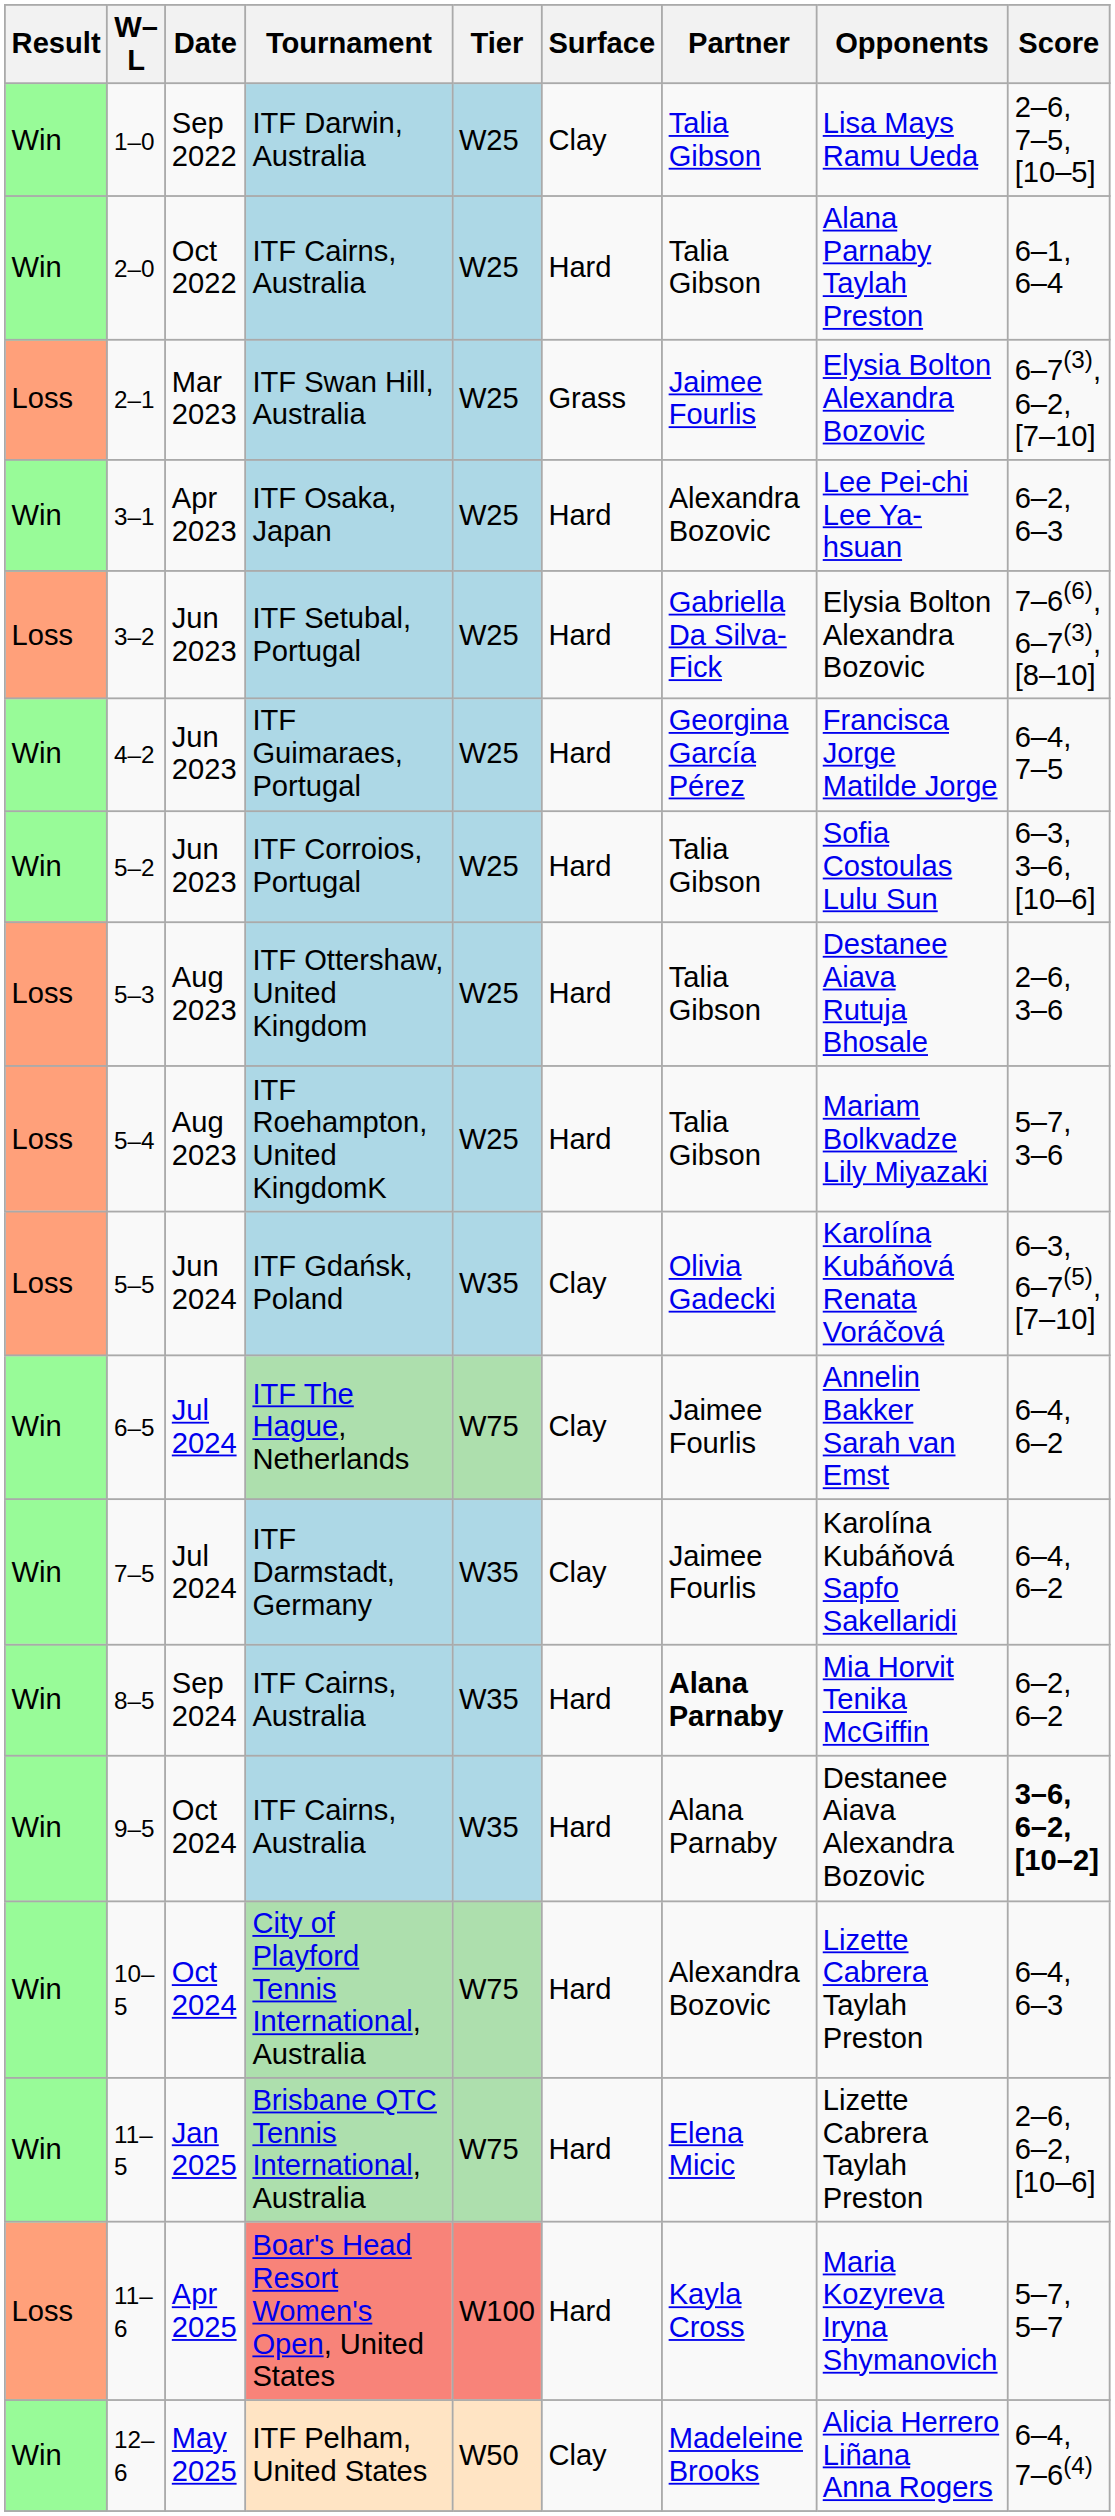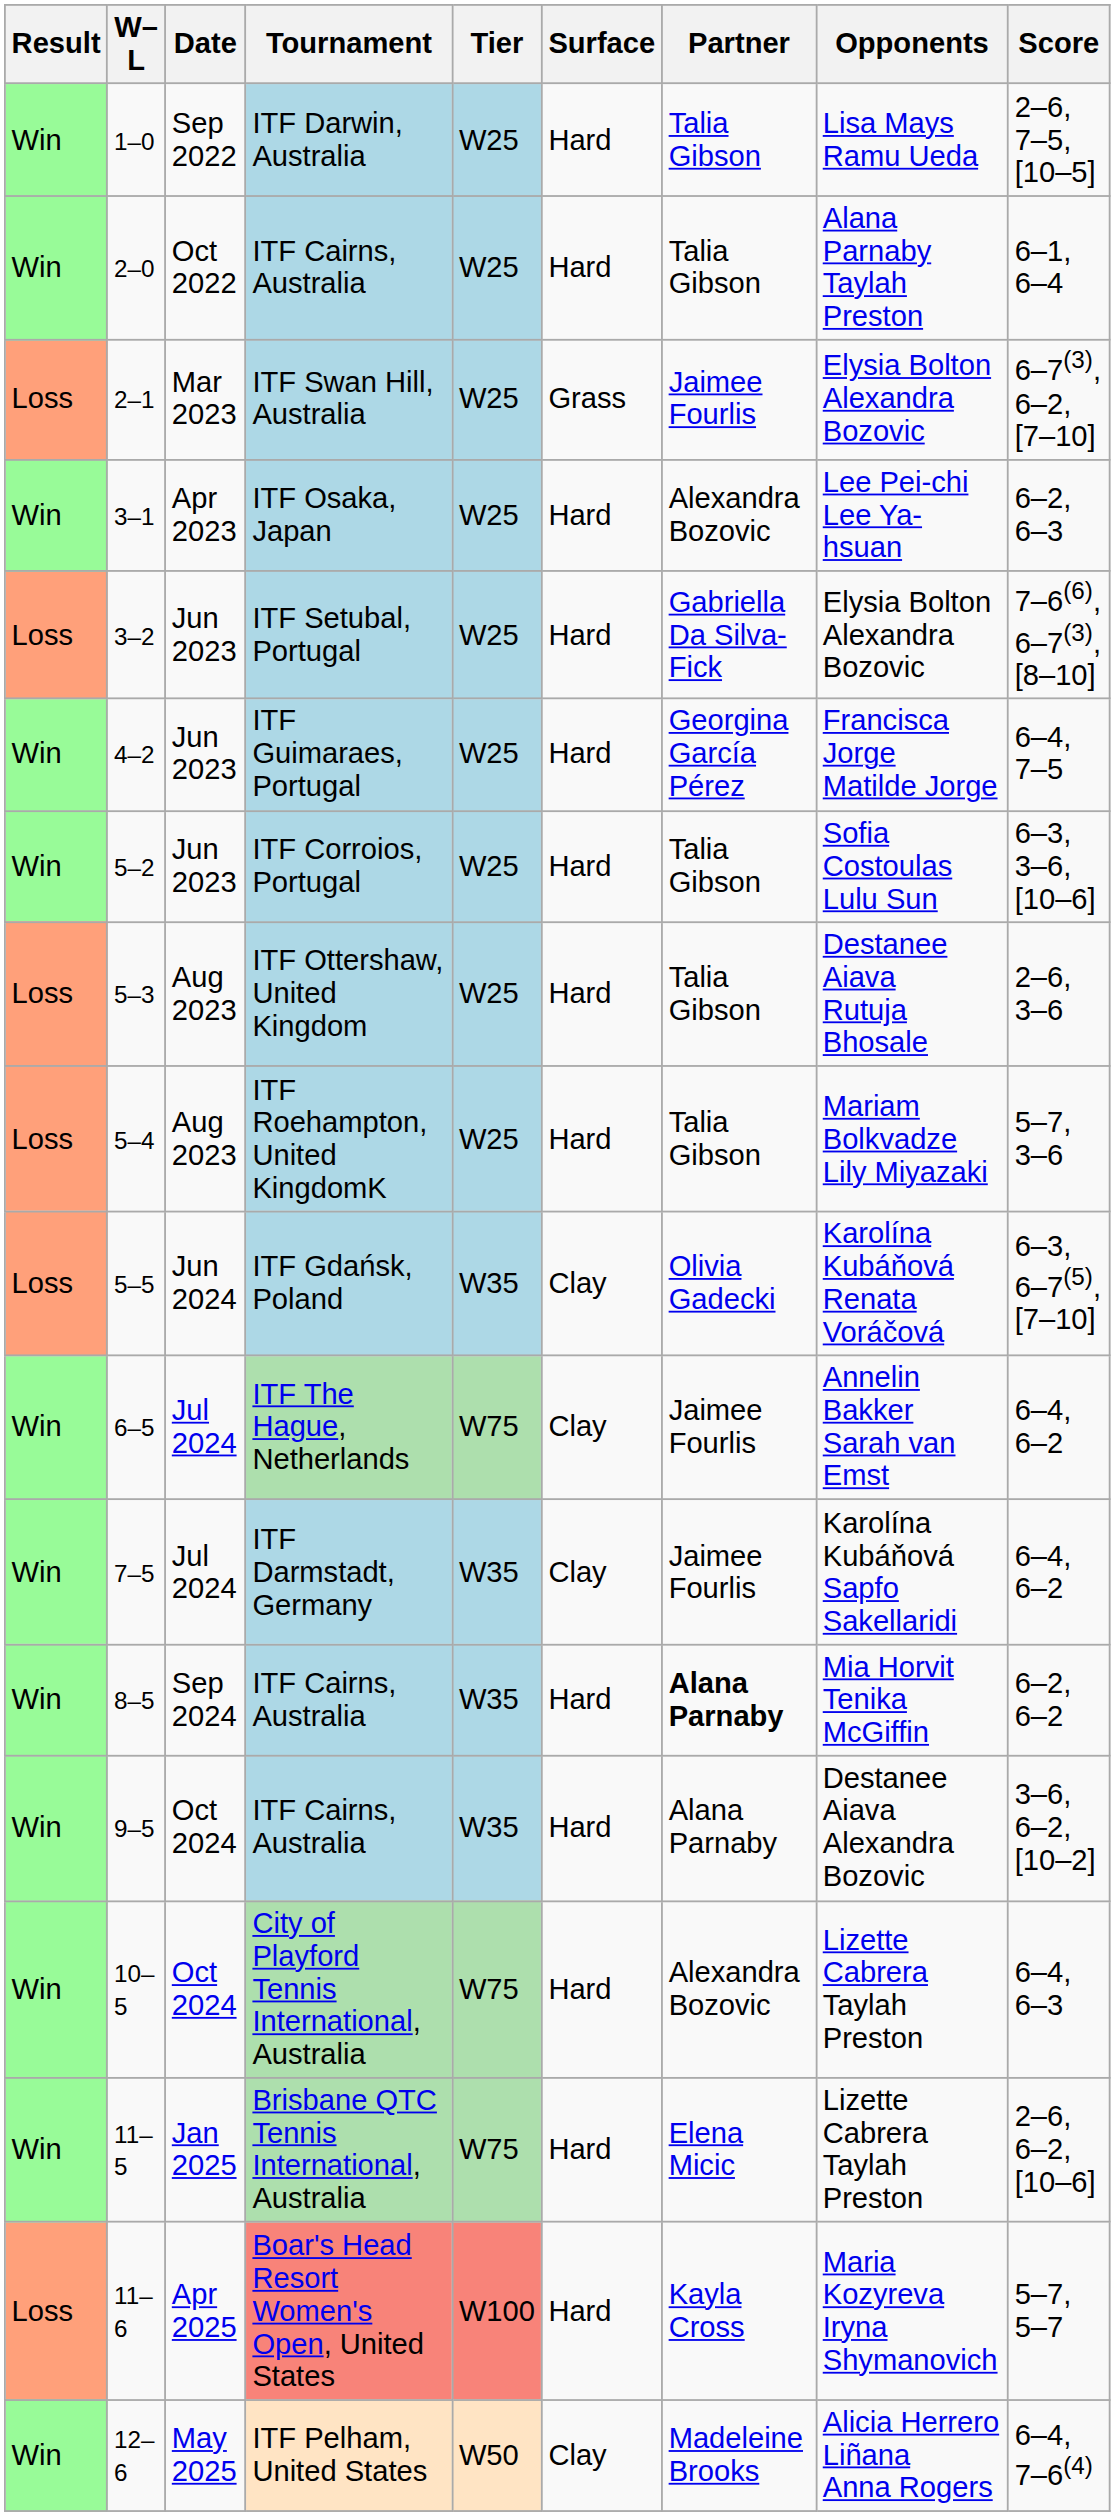 <table class="sortable wikitable">
 <tr>
 <th>Result</th>
 <th class="unsortable">W–L</th>
 <th>Date</th>
 <th>Tournament</th>
 <th>Tier</th>
 <th>Surface</th>
 <th>Partner</th>
 <th>Opponents</th>
 <th class="unsortable">Score</th>
 </tr>
 <tr>
 <td style="background:#98fb98;">Win</td>
 <td><small>1–0</small></td>
 <td>Sep 2022</td>
 <td style="background:lightblue;">ITF Darwin, Australia</td>
 <td style="background:lightblue;">W25</td>
-<td>Clay</td>
+<td>Hard</td>
 <td> <a href='#'>Talia Gibson</a></td>
 <td> <a href='#'>Lisa Mays</a> <br>  <a href='#'>Ramu Ueda</a></td>
 <td>2–6, 7–5, [10–5]</td>
 </tr>
 <tr>
 <td style="background:#98fb98;">Win</td>
 <td><small>2–0</small></td>
 <td>Oct 2022</td>
 <td style="background:lightblue;">ITF Cairns, Australia</td>
 <td style="background:lightblue;">W25</td>
 <td>Hard</td>
 <td> Talia Gibson</td>
 <td> <a href='#'>Alana Parnaby</a> <br>  <a href='#'>Taylah Preston</a></td>
 <td>6–1, 6–4</td>
 </tr>
 <tr>
 <td style="background:#ffa07a;">Loss</td>
 <td><small>2–1</small></td>
 <td>Mar 2023</td>
 <td style="background:lightblue;">ITF Swan Hill, Australia</td>
 <td style="background:lightblue;">W25</td>
 <td>Grass</td>
 <td> <a href='#'>Jaimee Fourlis</a></td>
 <td> <a href='#'>Elysia Bolton</a> <br>  <a href='#'>Alexandra Bozovic</a></td>
 <td>6–7<sup>(3)</sup>, 6–2, [7–10]</td>
 </tr>
 <tr>
 <td style="background:#98fb98;">Win</td>
 <td><small>3–1</small></td>
 <td>Apr 2023</td>
 <td style="background:lightblue;">ITF Osaka, Japan</td>
 <td style="background:lightblue;">W25</td>
 <td>Hard</td>
 <td> Alexandra Bozovic</td>
 <td> <a href='#'>Lee Pei-chi</a> <br>  <a href='#'>Lee Ya-hsuan</a></td>
 <td>6–2, 6–3</td>
 </tr>
 <tr>
 <td style="background:#ffa07a;">Loss</td>
 <td><small>3–2</small></td>
 <td>Jun 2023</td>
 <td style="background:lightblue">ITF Setubal, Portugal</td>
 <td style="background:lightblue">W25</td>
 <td>Hard</td>
 <td> <a href='#'>Gabriella Da Silva-Fick</a></td>
 <td> Elysia Bolton <br>  Alexandra Bozovic</td>
 <td>7–6<sup>(6)</sup>, 6–7<sup>(3)</sup>, [8–10]</td>
 </tr>
 <tr>
 <td style="background:#98fb98;">Win</td>
 <td><small>4–2</small></td>
 <td>Jun 2023</td>
 <td style="background:lightblue">ITF Guimaraes, Portugal</td>
 <td style="background:lightblue">W25</td>
 <td>Hard</td>
 <td> <a href='#'>Georgina García Pérez</a></td>
 <td> <a href='#'>Francisca Jorge</a> <br>  <a href='#'>Matilde Jorge</a></td>
 <td>6–4, 7–5</td>
 </tr>
 <tr>
 <td style="background:#98fb98;">Win</td>
 <td><small>5–2</small></td>
 <td>Jun 2023</td>
 <td style="background:lightblue">ITF Corroios, Portugal</td>
 <td style="background:lightblue">W25</td>
 <td>Hard</td>
 <td> Talia Gibson</td>
 <td> <a href='#'>Sofia Costoulas</a> <br>  <a href='#'>Lulu Sun</a></td>
 <td>6–3, 3–6, [10–6]</td>
 </tr>
 <tr>
 <td style="background:#ffa07a;">Loss</td>
 <td><small>5–3</small></td>
 <td>Aug 2023</td>
 <td style="background:lightblue">ITF Ottershaw, United Kingdom</td>
 <td style="background:lightblue">W25</td>
 <td>Hard</td>
 <td> Talia Gibson</td>
 <td> <a href='#'>Destanee Aiava</a> <br>  <a href='#'>Rutuja Bhosale</a></td>
 <td>2–6, 3–6</td>
 </tr>
 <tr>
 <td style="background:#ffa07a;">Loss</td>
 <td><small>5–4</small></td>
 <td>Aug 2023</td>
 <td style="background:lightblue">ITF Roehampton, United KingdomK</td>
 <td style="background:lightblue">W25</td>
 <td>Hard</td>
 <td> Talia Gibson</td>
 <td> <a href='#'>Mariam Bolkvadze</a> <br>  <a href='#'>Lily Miyazaki</a></td>
 <td>5–7, 3–6</td>
 </tr>
 <tr>
 <td style="background:#ffa07a;">Loss</td>
 <td><small>5–5</small></td>
 <td>Jun 2024</td>
 <td style="background:lightblue">ITF Gdańsk, Poland</td>
 <td style="background:lightblue">W35</td>
 <td>Clay</td>
 <td> <a href='#'>Olivia Gadecki</a></td>
 <td> <a href='#'>Karolína Kubáňová</a> <br>  <a href='#'>Renata Voráčová</a></td>
 <td>6–3, 6–7<sup>(5)</sup>, [7–10]</td>
 </tr>
 <tr>
 <td style="background:#98fb98;">Win</td>
 <td><small>6–5</small></td>
 <td><a href='#'>Jul 2024</a></td>
 <td style="background:#addfad;"><a href='#'>ITF The Hague</a>, Netherlands</td>
 <td style="background:#addfad;">W75</td>
 <td>Clay</td>
 <td> Jaimee Fourlis</td>
 <td> <a href='#'>Annelin Bakker</a> <br>  <a href='#'>Sarah van Emst</a></td>
 <td>6–4, 6–2</td>
 </tr>
 <tr>
 <td style="background:#98fb98;">Win</td>
 <td><small>7–5</small></td>
 <td>Jul 2024</td>
 <td style="background:lightblue">ITF Darmstadt, Germany</td>
 <td style="background:lightblue">W35</td>
 <td>Clay</td>
 <td> Jaimee Fourlis</td>
 <td> Karolína Kubáňová <br>  <a href='#'>Sapfo Sakellaridi</a></td>
 <td>6–4, 6–2</td>
 </tr>
 <tr>
 <td style="background:#98fb98;">Win</td>
 <td><small>8–5</small></td>
 <td>Sep 2024</td>
 <td style="background:lightblue">ITF Cairns, Australia</td>
 <td style="background:lightblue">W35</td>
 <td>Hard</td>
 <td><strong> Alana Parnaby</strong></td>
 <td> <a href='#'>Mia Horvit</a> <br>  <a href='#'>Tenika McGiffin</a></td>
 <td>6–2, 6–2</td>
 </tr>
 <tr>
 <td style="background:#98fb98;">Win</td>
 <td><small>9–5</small></td>
 <td>Oct 2024</td>
 <td style="background:lightblue">ITF Cairns, Australia</td>
 <td style="background:lightblue">W35</td>
 <td>Hard</td>
 <td> Alana Parnaby</td>
 <td> Destanee Aiava <br>  Alexandra Bozovic</td>
-<td><strong>3–6, 6–2, [10–2]</strong></td>
+<td>3–6, 6–2, [10–2]</td>
 </tr>
 <tr>
 <td style="background:#98fb98;">Win</td>
 <td><small>10–5</small></td>
 <td><a href='#'>Oct 2024</a></td>
 <td style="background:#addfad;"><a href='#'>City of Playford Tennis International</a>, Australia</td>
 <td style="background:#addfad;">W75</td>
 <td>Hard</td>
 <td> Alexandra Bozovic</td>
 <td> <a href='#'>Lizette Cabrera</a> <br>  Taylah Preston</td>
 <td>6–4, 6–3</td>
 </tr>
 <tr>
 <td style="background:#98fb98;">Win</td>
 <td><small>11–5</small></td>
 <td><a href='#'>Jan 2025</a></td>
 <td style="background:#addfad;"><a href='#'>Brisbane QTC Tennis International</a>, Australia</td>
 <td style="background:#addfad;">W75</td>
 <td>Hard</td>
 <td> <a href='#'>Elena Micic</a></td>
 <td> Lizette Cabrera <br>  Taylah Preston</td>
 <td>2–6, 6–2, [10–6]</td>
 </tr>
 <tr>
 <td style="background:#ffa07a;">Loss</td>
 <td><small>11–6</small></td>
 <td><a href='#'>Apr 2025</a></td>
 <td style="background:#f88379;"><a href='#'>Boar's Head Resort Women's Open</a>, United States</td>
 <td style="background:#f88379;">W100</td>
 <td>Hard</td>
 <td> <a href='#'>Kayla Cross</a></td>
 <td> <a href='#'>Maria Kozyreva</a> <br>  <a href='#'>Iryna Shymanovich</a></td>
 <td>5–7, 5–7</td>
 </tr>
 <tr>
 <td style="background:#98fb98;">Win</td>
 <td><small>12–6</small></td>
 <td><a href='#'>May 2025</a></td>
 <td style="background:#ffe4c4;">ITF Pelham, United States</td>
 <td style="background:#ffe4c4;">W50</td>
 <td>Clay</td>
 <td> <a href='#'>Madeleine Brooks</a></td>
 <td> <a href='#'>Alicia Herrero Liñana</a> <br>  <a href='#'>Anna Rogers</a></td>
 <td>6–4, 7–6<sup>(4)</sup></td>
 </tr>
 </table>
